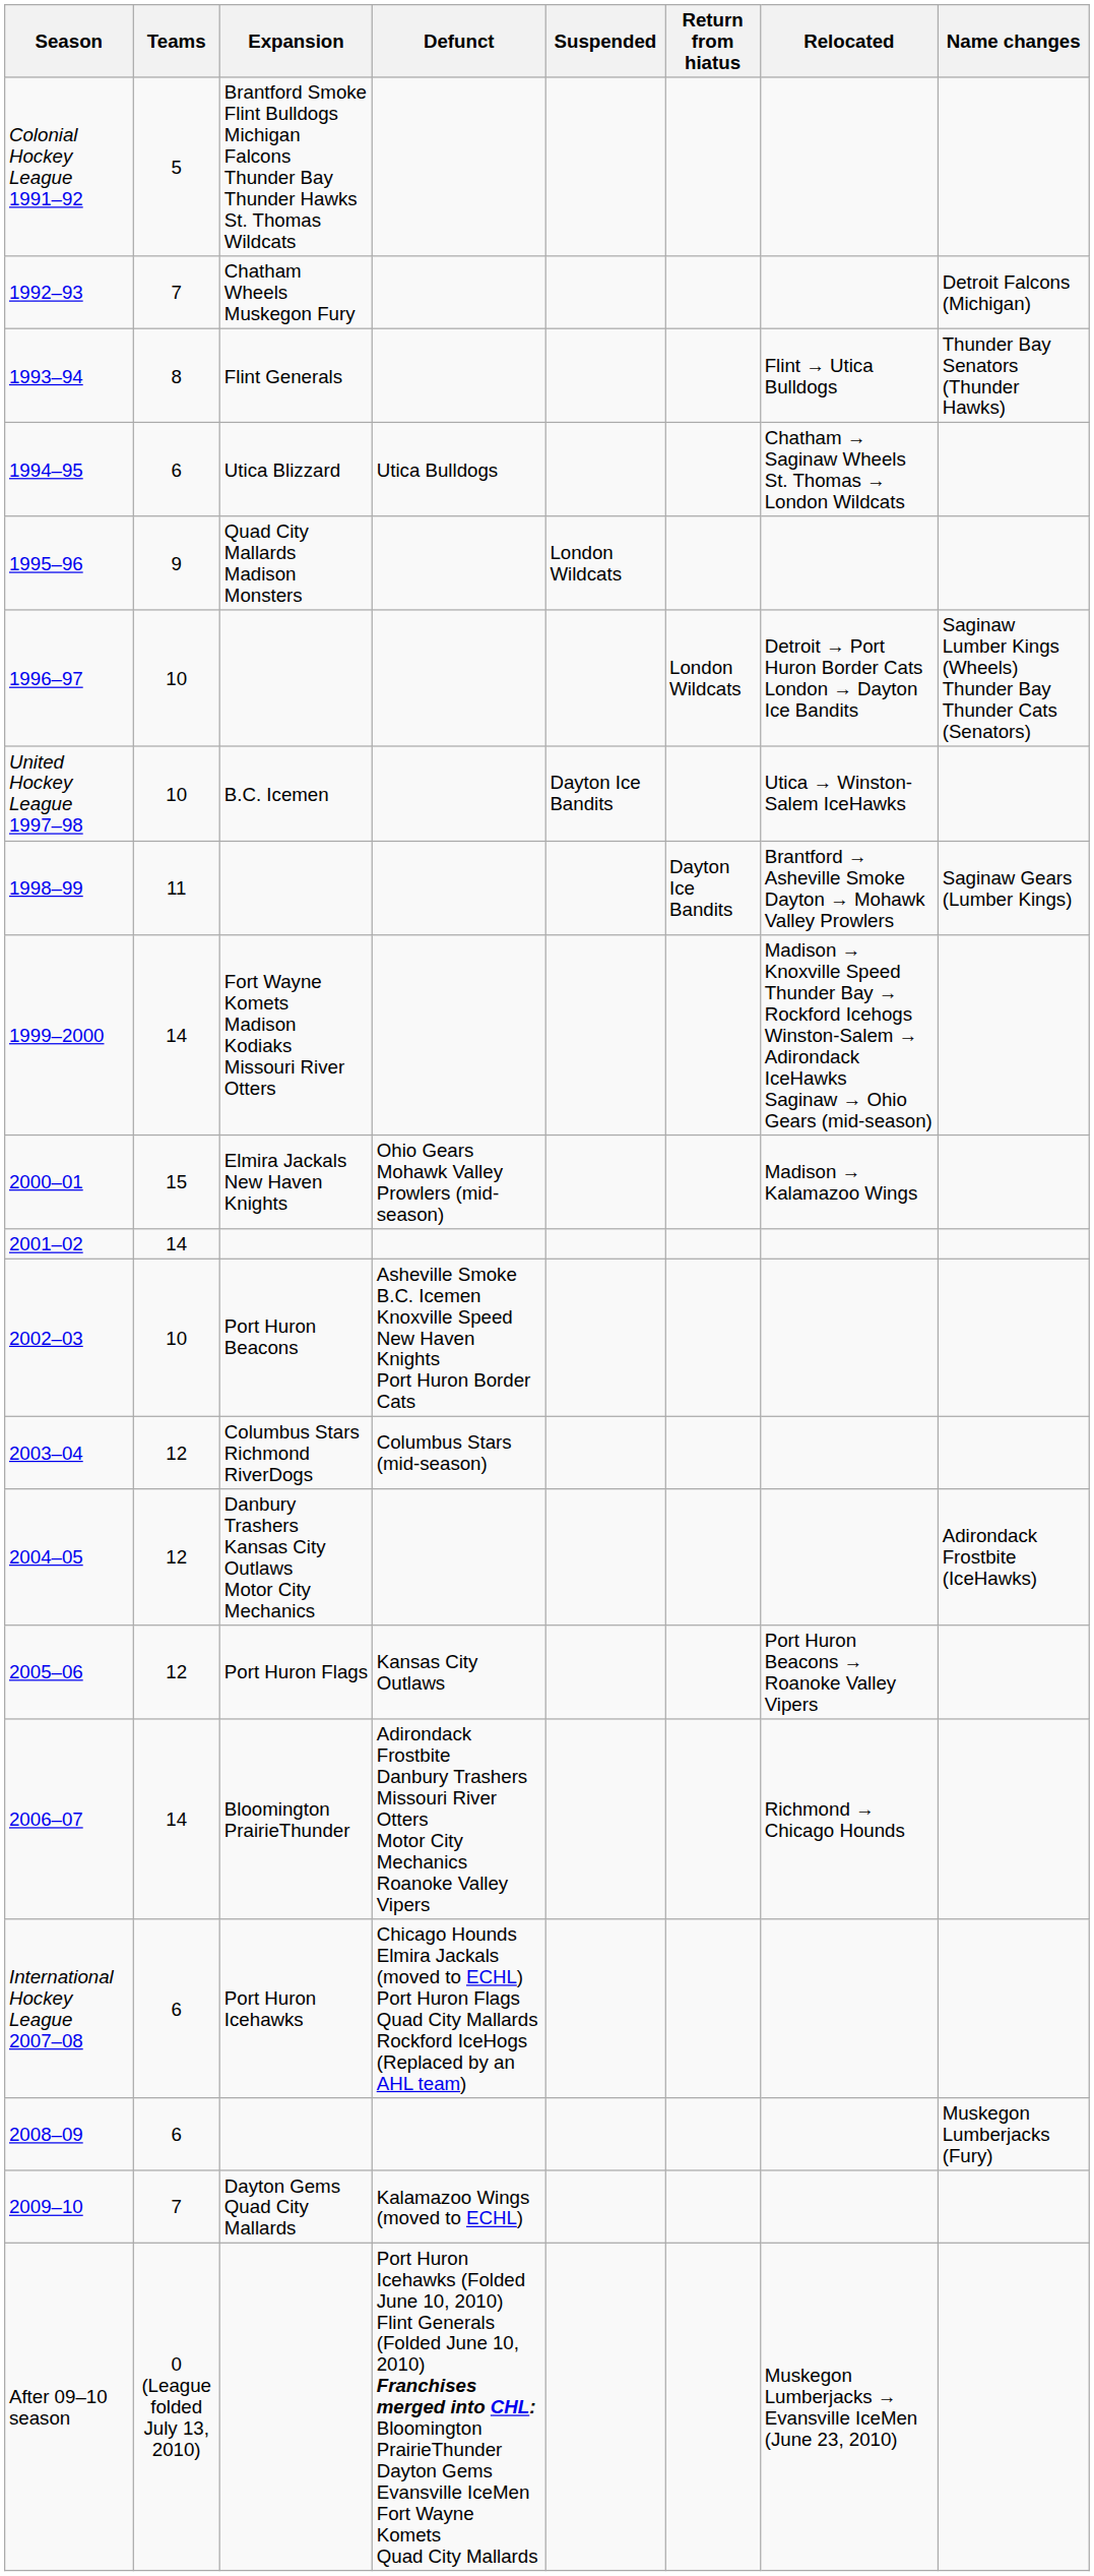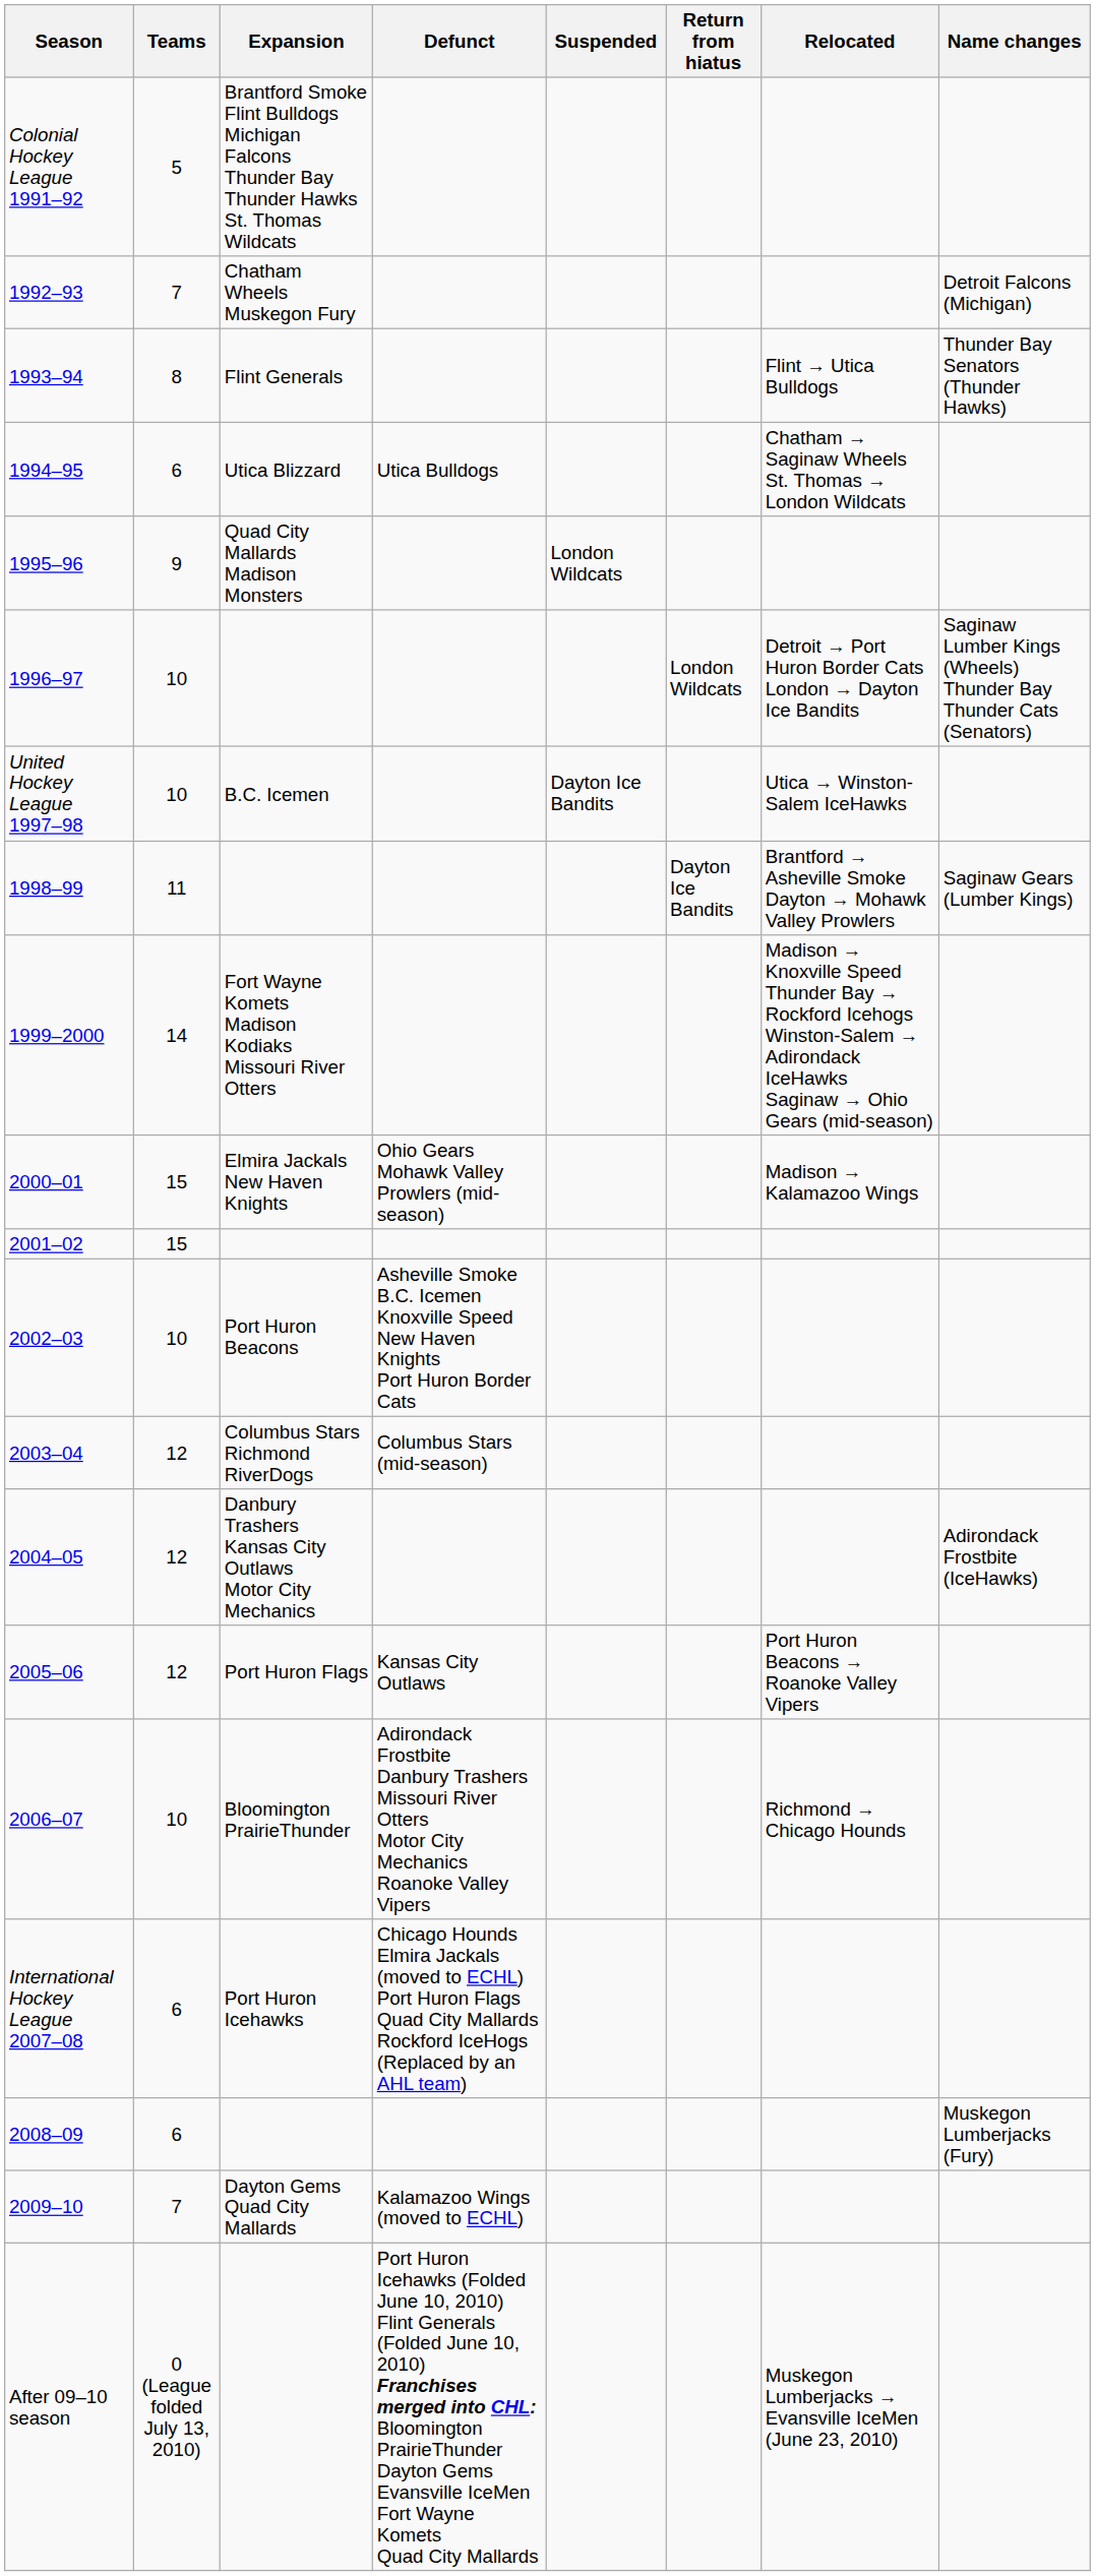 <table class="wikitable" style="font-size:95%;">
 <tr>
 <th>Season</th>
 <th>Teams</th>
 <th>Expansion</th>
 <th>Defunct</th>
 <th>Suspended</th>
 <th>Return from hiatus</th>
 <th>Relocated</th>
 <th>Name changes</th>
 </tr>
 <tr>
 <td><em>Colonial Hockey League</em><br><a href='#'>1991–92</a></td>
 <td align=center>5</td>
 <td valign=center>Brantford Smoke<br>Flint Bulldogs<br>Michigan Falcons<br>Thunder Bay Thunder Hawks<br>St. Thomas Wildcats</td>
 <td></td>
 <td></td>
 <td></td>
 <td></td>
 <td></td>
 </tr>
 <tr>
 <td><a href='#'>1992–93</a></td>
 <td align=center>7</td>
 <td valign=center>Chatham Wheels<br>Muskegon Fury</td>
 <td></td>
 <td></td>
 <td></td>
 <td></td>
 <td valign=center>Detroit Falcons (Michigan)</td>
 </tr>
 <tr>
 <td><a href='#'>1993–94</a></td>
 <td align=center>8</td>
 <td valign=center>Flint Generals</td>
 <td></td>
 <td></td>
 <td></td>
 <td valign=center>Flint → Utica Bulldogs</td>
 <td valign=center>Thunder Bay Senators (Thunder Hawks)</td>
 </tr>
 <tr>
 <td><a href='#'>1994–95</a></td>
 <td align=center>6</td>
 <td valign=center>Utica Blizzard</td>
 <td valign=center>Utica Bulldogs</td>
 <td></td>
 <td></td>
 <td valign=center>Chatham → Saginaw Wheels<br>St. Thomas → London Wildcats</td>
 <td valign=center></td>
 </tr>
 <tr>
 <td><a href='#'>1995–96</a></td>
 <td align=center>9</td>
 <td valign=center>Quad City Mallards<br>Madison Monsters</td>
 <td></td>
 <td valign=center>London Wildcats</td>
 <td></td>
 <td></td>
 <td></td>
 </tr>
 <tr>
 <td><a href='#'>1996–97</a></td>
 <td align=center>10</td>
 <td></td>
 <td></td>
 <td></td>
 <td valign=center>London Wildcats</td>
 <td valign=center>Detroit → Port Huron Border Cats<br>London → Dayton Ice Bandits</td>
 <td valign=center>Saginaw Lumber Kings (Wheels)<br>Thunder Bay Thunder Cats (Senators)</td>
 </tr>
 <tr>
 <td><em>United Hockey League</em><br><a href='#'>1997–98</a></td>
 <td align=center>10</td>
 <td valign=center>B.C. Icemen</td>
 <td valign=center></td>
 <td valign=center>Dayton Ice Bandits</td>
 <td></td>
 <td valign=center>Utica → Winston-Salem IceHawks</td>
 <td></td>
 </tr>
 <tr>
 <td><a href='#'>1998–99</a></td>
 <td align=center>11</td>
 <td></td>
 <td></td>
 <td></td>
 <td valign=center>Dayton Ice Bandits</td>
 <td valign=center>Brantford → Asheville Smoke<br>Dayton → Mohawk Valley Prowlers</td>
 <td valign=center>Saginaw Gears (Lumber Kings)</td>
 </tr>
 <tr>
 <td><a href='#'>1999–2000</a></td>
 <td align=center>14</td>
 <td valign=center>Fort Wayne Komets<br>Madison Kodiaks<br>Missouri River Otters</td>
 <td></td>
 <td></td>
 <td></td>
 <td valign=center>Madison → Knoxville Speed<br>Thunder Bay → Rockford Icehogs<br>Winston-Salem → Adirondack IceHawks<br>Saginaw → Ohio Gears (mid-season)</td>
 <td></td>
 </tr>
 <tr>
 <td><a href='#'>2000–01</a></td>
 <td align=center>15</td>
 <td valign=center>Elmira Jackals<br>New Haven Knights</td>
 <td valign=center>Ohio Gears<br>Mohawk Valley Prowlers (mid-season)</td>
 <td></td>
 <td></td>
 <td valign=center>Madison → Kalamazoo Wings</td>
 <td></td>
 </tr>
 <tr>
 <td><a href='#'>2001–02</a></td>
-<td align=center>14</td>
+<td align=center>15</td>
 <td></td>
 <td></td>
 <td></td>
 <td></td>
 <td></td>
 <td></td>
 </tr>
 <tr>
 <td><a href='#'>2002–03</a></td>
 <td align=center>10</td>
 <td valign=center>Port Huron Beacons</td>
 <td valign=center>Asheville Smoke<br>B.C. Icemen<br>Knoxville Speed<br>New Haven Knights<br>Port Huron Border Cats</td>
 <td></td>
 <td></td>
 <td></td>
 <td></td>
 </tr>
 <tr>
 <td><a href='#'>2003–04</a></td>
 <td align=center>12</td>
 <td valign=center>Columbus Stars<br>Richmond RiverDogs</td>
 <td valign=center>Columbus Stars (mid-season)</td>
 <td></td>
 <td></td>
 <td></td>
 <td></td>
 </tr>
 <tr>
 <td><a href='#'>2004–05</a></td>
 <td align=center>12</td>
 <td valign=center>Danbury Trashers<br>Kansas City Outlaws<br>Motor City Mechanics</td>
 <td></td>
 <td></td>
 <td></td>
 <td></td>
 <td valign=center>Adirondack Frostbite (IceHawks)</td>
 </tr>
 <tr>
 <td><a href='#'>2005–06</a></td>
 <td align=center>12</td>
 <td valign=center>Port Huron Flags</td>
 <td valign=center>Kansas City Outlaws</td>
 <td></td>
 <td></td>
 <td valign=center>Port Huron Beacons → Roanoke Valley Vipers</td>
 <td></td>
 </tr>
 <tr>
 <td><a href='#'>2006–07</a></td>
-<td align=center>14</td>
+<td align=center>10</td>
 <td valign=center>Bloomington PrairieThunder</td>
 <td valign=center>Adirondack Frostbite<br>Danbury Trashers<br>Missouri River Otters<br>Motor City Mechanics<br>Roanoke Valley Vipers</td>
 <td></td>
 <td></td>
 <td valign=center>Richmond → Chicago Hounds</td>
 <td></td>
 </tr>
 <tr>
 <td><em>International Hockey</em><br><em>League</em><br><a href='#'>2007–08</a></td>
 <td align=center>6</td>
 <td valign=center>Port Huron Icehawks</td>
 <td valign=center>Chicago Hounds<br>Elmira Jackals (moved to <a href='#'>ECHL</a>)<br>Port Huron Flags<br>Quad City Mallards<br>Rockford IceHogs (Replaced by an <a href='#'>AHL team</a>)</td>
 <td></td>
 <td></td>
 <td></td>
 <td></td>
 </tr>
 <tr>
 <td><a href='#'>2008–09</a></td>
 <td align=center>6</td>
 <td></td>
 <td></td>
 <td></td>
 <td></td>
 <td></td>
 <td valign=center>Muskegon Lumberjacks (Fury)</td>
 </tr>
 <tr>
 <td><a href='#'>2009–10</a></td>
 <td align=center>7</td>
 <td valign=center>Dayton Gems<br>Quad City Mallards</td>
 <td valign=center>Kalamazoo Wings (moved to <a href='#'>ECHL</a>)</td>
 <td></td>
 <td></td>
 <td></td>
 <td></td>
 </tr>
 <tr>
 <td>After 09–10 season</td>
 <td align=center>0 <br>(League folded<br>July 13, 2010)</td>
 <td valign=top></td>
 <td valign=center>Port Huron Icehawks (Folded June 10, 2010)<br>Flint Generals (Folded June 10, 2010)<br><strong><em>Franchises merged into <a href='#'>CHL</a>:</em></strong><br>Bloomington PrairieThunder<br>Dayton Gems<br>Evansville IceMen<br>Fort Wayne Komets<br>Quad City Mallards</td>
 <td></td>
 <td></td>
 <td valign=center>Muskegon Lumberjacks → Evansville IceMen (June 23, 2010)</td>
 <td></td>
 </tr>
 </table>
